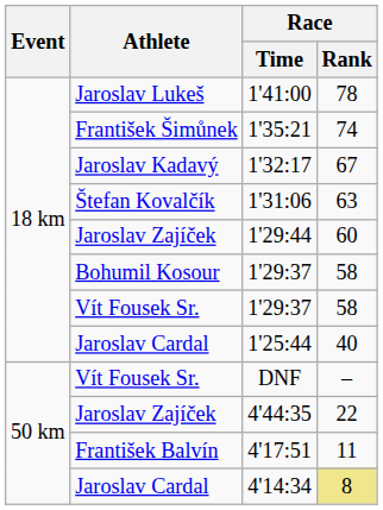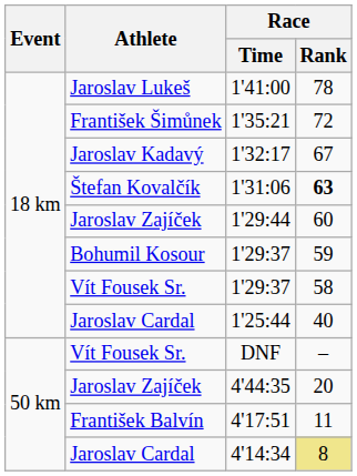 <table class="wikitable" border="1" style="font-size:90%">
 <tr>
 <th rowspan=2>Event</th>
 <th rowspan=2>Athlete</th>
 <th colspan=2>Race</th>
 </tr>
 <tr>
 <th>Time</th>
 <th>Rank</th>
 </tr>
 <tr>
 <td rowspan=8>18 km</td>
 <td><a href='#'>Jaroslav Lukeš</a></td>
 <td align=center>1'41:00</td>
 <td align=center>78</td>
 </tr>
 <tr>
 <td><a href='#'>František Šimůnek</a></td>
 <td align=center>1'35:21</td>
-<td align=center>74</td>
+<td align=center>72</td>
 </tr>
 <tr>
 <td><a href='#'>Jaroslav Kadavý</a></td>
 <td align=center>1'32:17</td>
 <td align=center>67</td>
 </tr>
 <tr>
 <td><a href='#'>Štefan Kovalčík</a></td>
 <td align=center>1'31:06</td>
-<td align=center>63</td>
+<td align=center><strong>63</strong></td>
 </tr>
 <tr>
 <td><a href='#'>Jaroslav Zajíček</a></td>
 <td align=center>1'29:44</td>
 <td align=center>60</td>
 </tr>
 <tr>
 <td><a href='#'>Bohumil Kosour</a></td>
 <td align=center>1'29:37</td>
-<td align=center>58</td>
+<td align=center>59</td>
 </tr>
 <tr>
 <td><a href='#'>Vít Fousek Sr.</a></td>
 <td align=center>1'29:37</td>
 <td align=center>58</td>
 </tr>
 <tr>
 <td><a href='#'>Jaroslav Cardal</a></td>
 <td align=center>1'25:44</td>
 <td align=center>40</td>
 </tr>
 <tr>
 <td rowspan=4>50 km</td>
 <td><a href='#'>Vít Fousek Sr.</a></td>
 <td align=center>DNF</td>
 <td align=center>–</td>
 </tr>
 <tr>
 <td><a href='#'>Jaroslav Zajíček</a></td>
 <td align=center>4'44:35</td>
-<td align=center>22</td>
+<td align=center>20</td>
 </tr>
 <tr>
 <td><a href='#'>František Balvín</a></td>
 <td align=center>4'17:51</td>
 <td align=center>11</td>
 </tr>
 <tr>
 <td><a href='#'>Jaroslav Cardal</a></td>
 <td align=center>4'14:34</td>
 <td align=center style="background: khaki;">8</td>
 </tr>
 </table>
